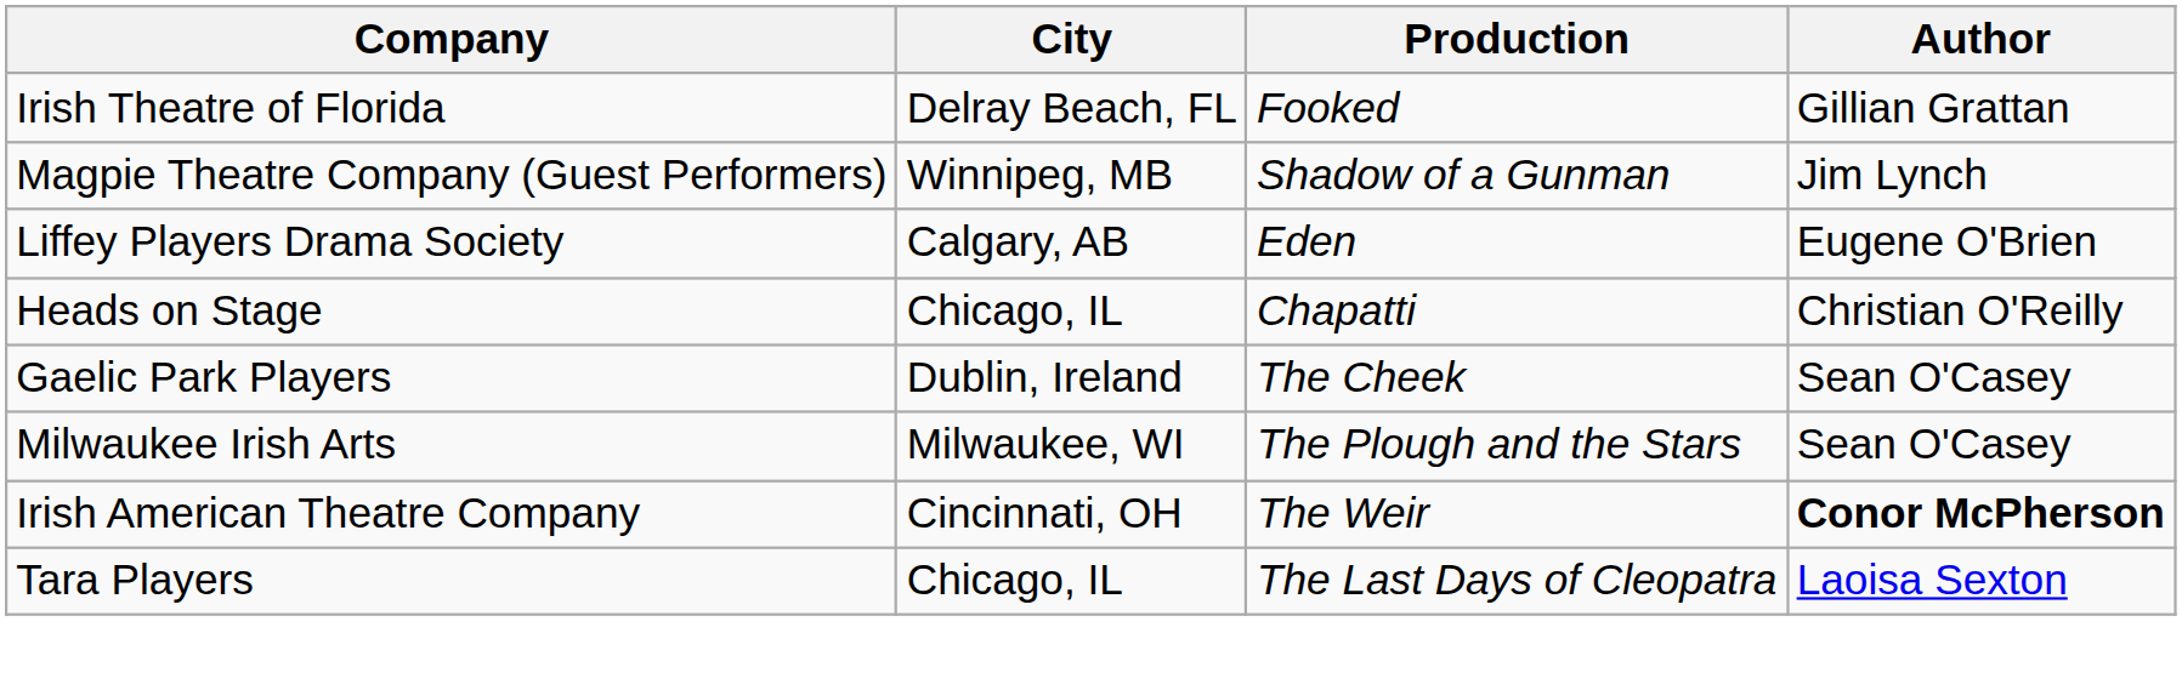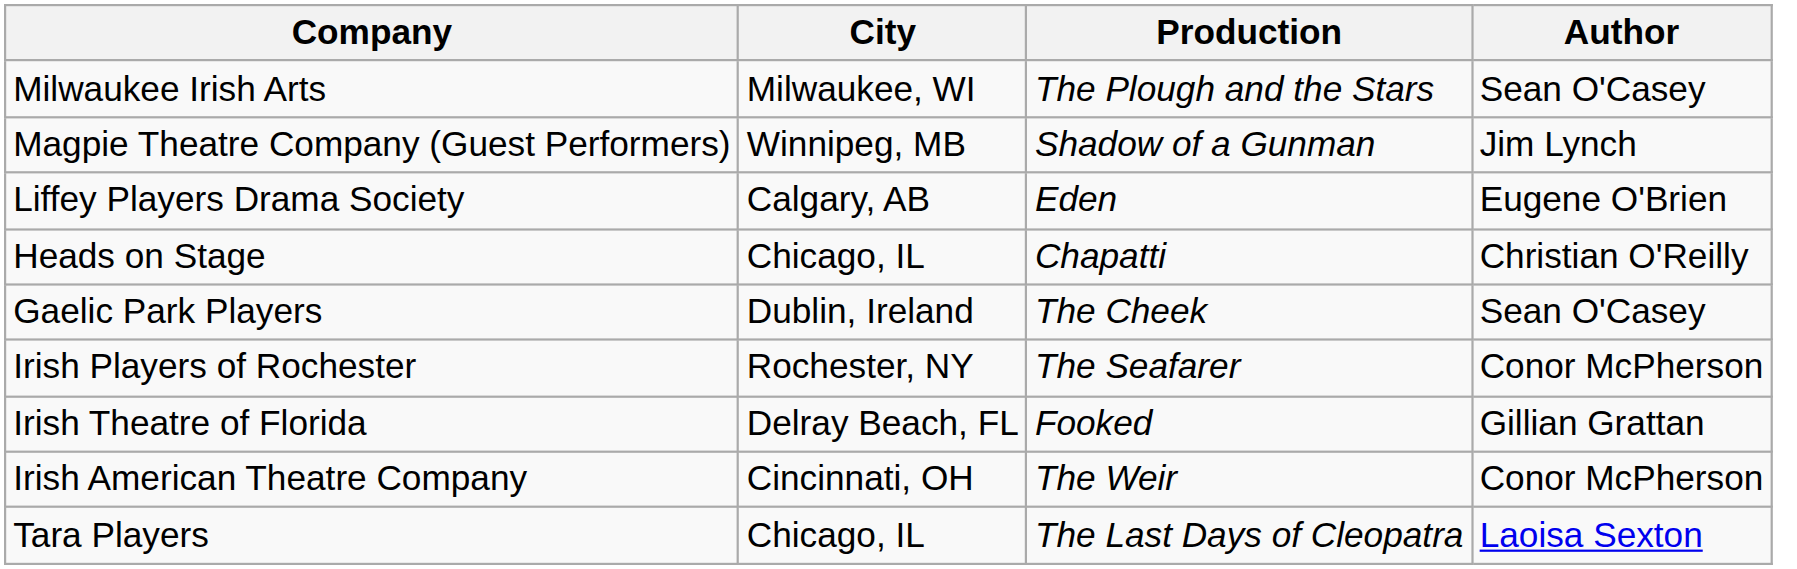 <table class="wikitable">
 <tr>
 <th>Company</th>
 <th>City</th>
 <th>Production</th>
 <th>Author</th>
 </tr>
 <tr>
-<td>Irish Theatre of Florida</td>
-<td>Delray Beach, FL</td>
-<td><em>Fooked</em></td>
-<td>Gillian Grattan</td>
+<td>Milwaukee Irish Arts</td>
+<td>Milwaukee, WI</td>
+<td><em>The Plough and the Stars</em></td>
+<td>Sean O'Casey</td>
 </tr>
 <tr>
 <td>Magpie Theatre Company (Guest Performers)</td>
 <td>Winnipeg, MB</td>
 <td><em>Shadow of a Gunman</em></td>
 <td>Jim Lynch</td>
 </tr>
 <tr>
 <td>Liffey Players Drama Society</td>
 <td>Calgary, AB</td>
 <td><em>Eden</em></td>
 <td>Eugene O'Brien</td>
 </tr>
 <tr>
 <td>Heads on Stage</td>
 <td>Chicago, IL</td>
 <td><em>Chapatti</em></td>
 <td>Christian O'Reilly</td>
 </tr>
 <tr>
 <td>Gaelic Park Players</td>
 <td>Dublin, Ireland</td>
 <td><em>The Cheek</em></td>
 <td>Sean O'Casey</td>
 </tr>
 <tr>
-<td>Milwaukee Irish Arts</td>
-<td>Milwaukee, WI</td>
-<td><em>The Plough and the Stars</em></td>
-<td>Sean O'Casey</td>
+<td>Irish Players of Rochester</td>
+<td>Rochester, NY</td>
+<td><em>The Seafarer</em></td>
+<td>Conor McPherson</td>
+</tr>
+<tr>
+<td>Irish Theatre of Florida</td>
+<td>Delray Beach, FL</td>
+<td><em>Fooked</em></td>
+<td>Gillian Grattan</td>
 </tr>
 <tr>
 <td>Irish American Theatre Company</td>
 <td>Cincinnati, OH</td>
 <td><em>The Weir</em></td>
-<td><strong>Conor McPherson</strong></td>
+<td>Conor McPherson</td>
 </tr>
 <tr>
 <td>Tara Players</td>
 <td>Chicago, IL</td>
 <td><em>The Last Days of Cleopatra</em></td>
 <td><a href='#'>Laoisa Sexton</a></td>
 </tr>
 </table>
